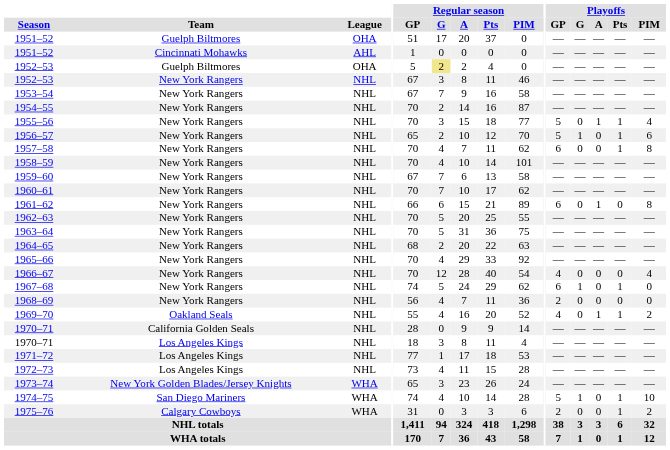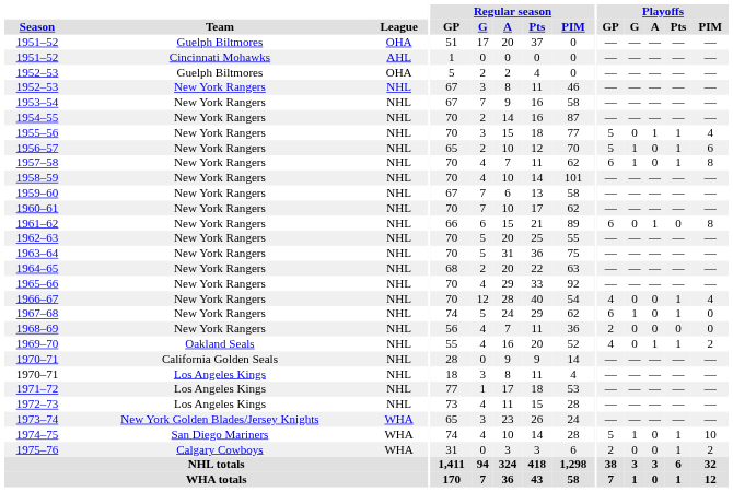 <table border="0" cellpadding="1" cellspacing="0" style="text-align:center; width:60em">
 <tr bgcolor="#e0e0e0">
 <th colspan="3" bgcolor="#ffffff"></th>
 <th rowspan="100" bgcolor="#ffffff"></th>
 <th colspan="5"><a href='#'>Regular season</a></th>
 <th rowspan="100" bgcolor="#ffffff"></th>
 <th colspan="5"><a href='#'>Playoffs</a></th>
 </tr>
 <tr bgcolor="#e0e0e0">
 <th><a href='#'>Season</a></th>
 <th>Team</th>
 <th>League</th>
 <th>GP</th>
 <th><a href='#'>G</a></th>
 <th><a href='#'>A</a></th>
 <th><a href='#'>Pts</a></th>
 <th><a href='#'>PIM</a></th>
 <th>GP</th>
 <th>G</th>
 <th>A</th>
 <th>Pts</th>
 <th>PIM</th>
 </tr>
 <tr>
 <td><a href='#'>1951–52</a></td>
 <td><a href='#'>Guelph Biltmores</a></td>
 <td><a href='#'>OHA</a></td>
 <td>51</td>
 <td>17</td>
 <td>20</td>
 <td>37</td>
 <td>0</td>
 <td>—</td>
 <td>—</td>
 <td>—</td>
 <td>—</td>
 <td>—</td>
 </tr>
 <tr bgcolor="#f0f0f0">
 <td><a href='#'>1951–52</a></td>
 <td><a href='#'>Cincinnati Mohawks</a></td>
 <td><a href='#'>AHL</a></td>
 <td>1</td>
 <td>0</td>
 <td>0</td>
 <td>0</td>
 <td>0</td>
 <td>—</td>
 <td>—</td>
 <td>—</td>
 <td>—</td>
 <td>—</td>
 </tr>
 <tr>
 <td><a href='#'>1952–53</a></td>
 <td>Guelph Biltmores</td>
 <td>OHA</td>
 <td>5</td>
-<td style="background: khaki;">2</td>
+<td>2</td>
 <td>2</td>
 <td>4</td>
 <td>0</td>
 <td>—</td>
 <td>—</td>
 <td>—</td>
 <td>—</td>
 <td>—</td>
 </tr>
 <tr bgcolor="#f0f0f0">
 <td><a href='#'>1952–53</a></td>
 <td><a href='#'>New York Rangers</a></td>
 <td><a href='#'>NHL</a></td>
 <td>67</td>
 <td>3</td>
 <td>8</td>
 <td>11</td>
 <td>46</td>
 <td>—</td>
 <td>—</td>
 <td>—</td>
 <td>—</td>
 <td>—</td>
 </tr>
 <tr>
 <td><a href='#'>1953–54</a></td>
 <td>New York Rangers</td>
 <td>NHL</td>
 <td>67</td>
 <td>7</td>
 <td>9</td>
 <td>16</td>
 <td>58</td>
 <td>—</td>
 <td>—</td>
 <td>—</td>
 <td>—</td>
 <td>—</td>
 </tr>
 <tr bgcolor="#f0f0f0">
 <td><a href='#'>1954–55</a></td>
 <td>New York Rangers</td>
 <td>NHL</td>
 <td>70</td>
 <td>2</td>
 <td>14</td>
 <td>16</td>
 <td>87</td>
 <td>—</td>
 <td>—</td>
 <td>—</td>
 <td>—</td>
 <td>—</td>
 </tr>
 <tr>
 <td><a href='#'>1955–56</a></td>
 <td>New York Rangers</td>
 <td>NHL</td>
 <td>70</td>
 <td>3</td>
 <td>15</td>
 <td>18</td>
 <td>77</td>
 <td>5</td>
 <td>0</td>
 <td>1</td>
 <td>1</td>
 <td>4</td>
 </tr>
 <tr bgcolor="#f0f0f0">
 <td><a href='#'>1956–57</a></td>
 <td>New York Rangers</td>
 <td>NHL</td>
 <td>65</td>
 <td>2</td>
 <td>10</td>
 <td>12</td>
 <td>70</td>
 <td>5</td>
 <td>1</td>
 <td>0</td>
 <td>1</td>
 <td>6</td>
 </tr>
 <tr>
 <td><a href='#'>1957–58</a></td>
 <td>New York Rangers</td>
 <td>NHL</td>
 <td>70</td>
 <td>4</td>
 <td>7</td>
 <td>11</td>
 <td>62</td>
 <td>6</td>
-<td>0</td>
+<td>1</td>
 <td>0</td>
 <td>1</td>
 <td>8</td>
 </tr>
 <tr bgcolor="#f0f0f0">
 <td><a href='#'>1958–59</a></td>
 <td>New York Rangers</td>
 <td>NHL</td>
 <td>70</td>
 <td>4</td>
 <td>10</td>
 <td>14</td>
 <td>101</td>
 <td>—</td>
 <td>—</td>
 <td>—</td>
 <td>—</td>
 <td>—</td>
 </tr>
 <tr>
 <td><a href='#'>1959–60</a></td>
 <td>New York Rangers</td>
 <td>NHL</td>
 <td>67</td>
 <td>7</td>
 <td>6</td>
 <td>13</td>
 <td>58</td>
 <td>—</td>
 <td>—</td>
 <td>—</td>
 <td>—</td>
 <td>—</td>
 </tr>
 <tr bgcolor="#f0f0f0">
 <td><a href='#'>1960–61</a></td>
 <td>New York Rangers</td>
 <td>NHL</td>
 <td>70</td>
 <td>7</td>
 <td>10</td>
 <td>17</td>
 <td>62</td>
 <td>—</td>
 <td>—</td>
 <td>—</td>
 <td>—</td>
 <td>—</td>
 </tr>
 <tr>
 <td><a href='#'>1961–62</a></td>
 <td>New York Rangers</td>
 <td>NHL</td>
 <td>66</td>
 <td>6</td>
 <td>15</td>
 <td>21</td>
 <td>89</td>
 <td>6</td>
 <td>0</td>
 <td>1</td>
 <td>0</td>
 <td>8</td>
 </tr>
 <tr bgcolor="#f0f0f0">
 <td><a href='#'>1962–63</a></td>
 <td>New York Rangers</td>
 <td>NHL</td>
 <td>70</td>
 <td>5</td>
 <td>20</td>
 <td>25</td>
 <td>55</td>
 <td>—</td>
 <td>—</td>
 <td>—</td>
 <td>—</td>
 <td>—</td>
 </tr>
 <tr>
 <td><a href='#'>1963–64</a></td>
 <td>New York Rangers</td>
 <td>NHL</td>
 <td>70</td>
 <td>5</td>
 <td>31</td>
 <td>36</td>
 <td>75</td>
 <td>—</td>
 <td>—</td>
 <td>—</td>
 <td>—</td>
 <td>—</td>
 </tr>
 <tr bgcolor="#f0f0f0">
 <td><a href='#'>1964–65</a></td>
 <td>New York Rangers</td>
 <td>NHL</td>
 <td>68</td>
 <td>2</td>
 <td>20</td>
 <td>22</td>
 <td>63</td>
 <td>—</td>
 <td>—</td>
 <td>—</td>
 <td>—</td>
 <td>—</td>
 </tr>
 <tr>
 <td><a href='#'>1965–66</a></td>
 <td>New York Rangers</td>
 <td>NHL</td>
 <td>70</td>
 <td>4</td>
 <td>29</td>
 <td>33</td>
 <td>92</td>
 <td>—</td>
 <td>—</td>
 <td>—</td>
 <td>—</td>
 <td>—</td>
 </tr>
 <tr bgcolor="#f0f0f0">
 <td><a href='#'>1966–67</a></td>
 <td>New York Rangers</td>
 <td>NHL</td>
 <td>70</td>
 <td>12</td>
 <td>28</td>
 <td>40</td>
 <td>54</td>
 <td>4</td>
 <td>0</td>
 <td>0</td>
-<td>0</td>
+<td>1</td>
 <td>4</td>
 </tr>
 <tr>
 <td><a href='#'>1967–68</a></td>
 <td>New York Rangers</td>
 <td>NHL</td>
 <td>74</td>
 <td>5</td>
 <td>24</td>
 <td>29</td>
 <td>62</td>
 <td>6</td>
 <td>1</td>
 <td>0</td>
 <td>1</td>
 <td>0</td>
 </tr>
 <tr bgcolor="#f0f0f0">
 <td><a href='#'>1968–69</a></td>
 <td>New York Rangers</td>
 <td>NHL</td>
 <td>56</td>
 <td>4</td>
 <td>7</td>
 <td>11</td>
 <td>36</td>
 <td>2</td>
 <td>0</td>
 <td>0</td>
 <td>0</td>
 <td>0</td>
 </tr>
 <tr>
 <td><a href='#'>1969–70</a></td>
 <td><a href='#'>Oakland Seals</a></td>
 <td>NHL</td>
 <td>55</td>
 <td>4</td>
 <td>16</td>
 <td>20</td>
 <td>52</td>
 <td>4</td>
 <td>0</td>
 <td>1</td>
 <td>1</td>
 <td>2</td>
 </tr>
 <tr bgcolor="#f0f0f0">
 <td><a href='#'>1970–71</a></td>
 <td>California Golden Seals</td>
 <td>NHL</td>
 <td>28</td>
 <td>0</td>
 <td>9</td>
 <td>9</td>
 <td>14</td>
 <td>—</td>
 <td>—</td>
 <td>—</td>
 <td>—</td>
 <td>—</td>
 </tr>
 <tr>
 <td>1970–71</td>
 <td><a href='#'>Los Angeles Kings</a></td>
 <td>NHL</td>
 <td>18</td>
 <td>3</td>
 <td>8</td>
 <td>11</td>
 <td>4</td>
 <td>—</td>
 <td>—</td>
 <td>—</td>
 <td>—</td>
 <td>—</td>
 </tr>
 <tr bgcolor="#f0f0f0">
 <td><a href='#'>1971–72</a></td>
 <td>Los Angeles Kings</td>
 <td>NHL</td>
 <td>77</td>
 <td>1</td>
 <td>17</td>
 <td>18</td>
 <td>53</td>
 <td>—</td>
 <td>—</td>
 <td>—</td>
 <td>—</td>
 <td>—</td>
 </tr>
 <tr>
 <td><a href='#'>1972–73</a></td>
 <td>Los Angeles Kings</td>
 <td>NHL</td>
 <td>73</td>
 <td>4</td>
 <td>11</td>
 <td>15</td>
 <td>28</td>
 <td>—</td>
 <td>—</td>
 <td>—</td>
 <td>—</td>
 <td>—</td>
 </tr>
 <tr bgcolor="#f0f0f0">
 <td><a href='#'>1973–74</a></td>
 <td><a href='#'>New York Golden Blades/Jersey Knights</a></td>
 <td><a href='#'>WHA</a></td>
 <td>65</td>
 <td>3</td>
 <td>23</td>
 <td>26</td>
 <td>24</td>
 <td>—</td>
 <td>—</td>
 <td>—</td>
 <td>—</td>
 <td>—</td>
 </tr>
 <tr>
 <td><a href='#'>1974–75</a></td>
 <td><a href='#'>San Diego Mariners</a></td>
 <td>WHA</td>
 <td>74</td>
 <td>4</td>
 <td>10</td>
 <td>14</td>
 <td>28</td>
 <td>5</td>
 <td>1</td>
 <td>0</td>
 <td>1</td>
 <td>10</td>
 </tr>
 <tr bgcolor="#f0f0f0">
 <td><a href='#'>1975–76</a></td>
 <td><a href='#'>Calgary Cowboys</a></td>
 <td>WHA</td>
 <td>31</td>
 <td>0</td>
 <td>3</td>
 <td>3</td>
 <td>6</td>
 <td>2</td>
 <td>0</td>
 <td>0</td>
 <td>1</td>
 <td>2</td>
 </tr>
 <tr bgcolor="#e0e0e0">
 <th colspan="3">NHL totals</th>
 <th>1,411</th>
 <th>94</th>
 <th>324</th>
 <th>418</th>
 <th>1,298</th>
 <th>38</th>
 <th>3</th>
 <th>3</th>
 <th>6</th>
 <th>32</th>
 </tr>
 <tr bgcolor="#e0e0e0">
 <th colspan="3">WHA totals</th>
 <th>170</th>
 <th>7</th>
 <th>36</th>
 <th>43</th>
 <th>58</th>
 <th>7</th>
 <th>1</th>
 <th>0</th>
 <th>1</th>
 <th>12</th>
 </tr>
 </table>
